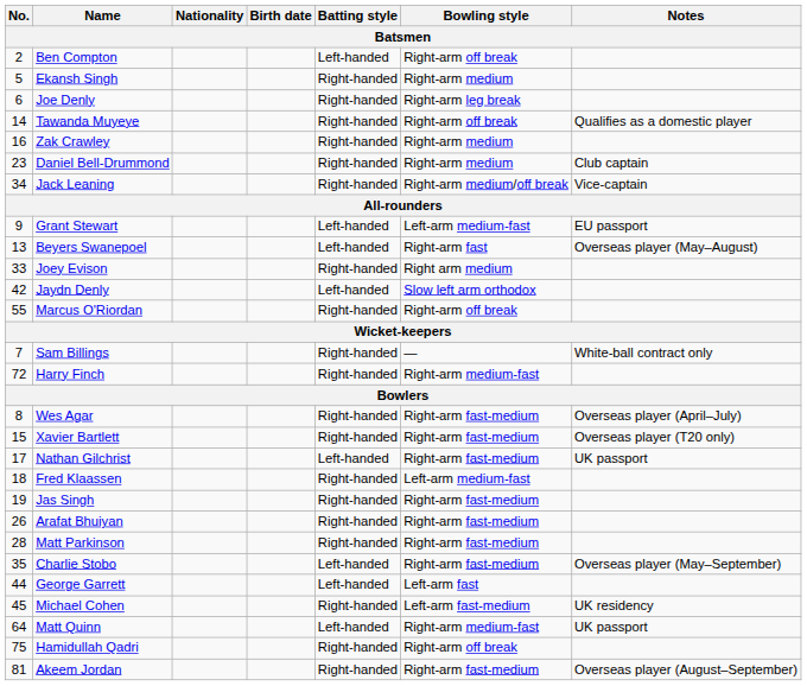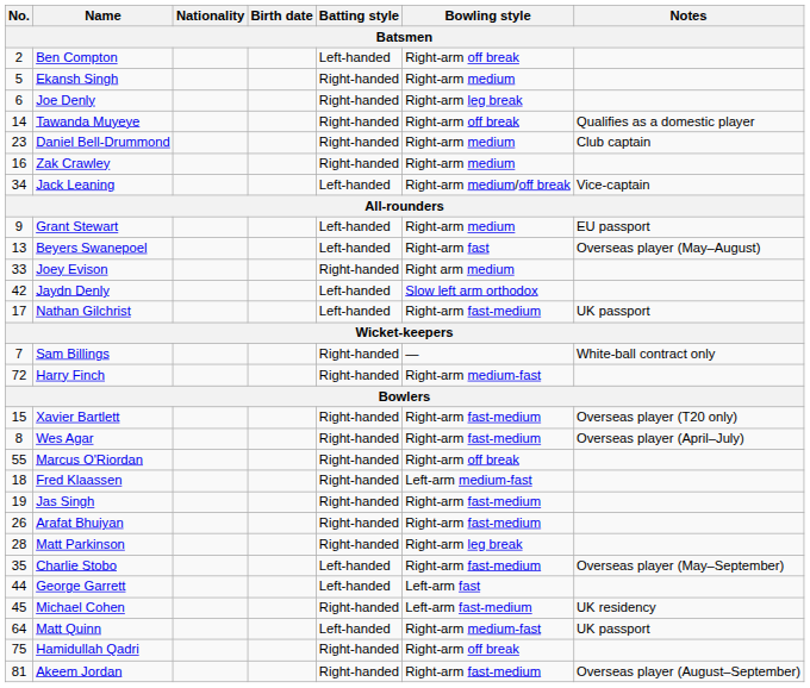 <table class="wikitable">
 <tr>
 <th>No.</th>
 <th>Name</th>
 <th>Nationality</th>
 <th>Birth date</th>
 <th>Batting style</th>
 <th>Bowling style</th>
 <th>Notes</th>
 </tr>
 <tr>
 <th colspan="7">Batsmen</th>
 </tr>
 <tr>
 <td style="text-align:center">2</td>
 <td><a href='#'>Ben Compton</a></td>
 <td></td>
 <td></td>
 <td>Left-handed</td>
 <td>Right-arm <a href='#'>off break</a></td>
 <td></td>
 </tr>
 <tr>
 <td style="text-align:center">5</td>
 <td><a href='#'>Ekansh Singh</a></td>
 <td></td>
 <td></td>
 <td>Right-handed</td>
 <td>Right-arm <a href='#'>medium</a></td>
 <td></td>
 </tr>
 <tr>
 <td style="text-align:center">6</td>
 <td><a href='#'>Joe Denly</a></td>
 <td></td>
 <td></td>
 <td>Right-handed</td>
 <td>Right-arm <a href='#'>leg break</a></td>
 <td></td>
 </tr>
 <tr>
 <td style="text-align:center">14</td>
 <td><a href='#'>Tawanda Muyeye</a></td>
 <td></td>
 <td></td>
 <td>Right-handed</td>
 <td>Right-arm <a href='#'>off break</a></td>
 <td>Qualifies as a domestic player</td>
 </tr>
 <tr>
+<td style="text-align:center">23</td>
+<td><a href='#'>Daniel Bell-Drummond</a></td>
+<td></td>
+<td></td>
+<td>Right-handed</td>
+<td>Right-arm <a href='#'>medium</a></td>
+<td>Club captain</td>
+</tr>
+<tr>
 <td style="text-align:center">16</td>
 <td><a href='#'>Zak Crawley</a></td>
 <td></td>
 <td></td>
 <td>Right-handed</td>
 <td>Right-arm <a href='#'>medium</a></td>
 <td></td>
 </tr>
 <tr>
-<td style="text-align:center">23</td>
-<td><a href='#'>Daniel Bell-Drummond</a></td>
-<td></td>
-<td></td>
-<td>Right-handed</td>
-<td>Right-arm <a href='#'>medium</a></td>
-<td>Club captain</td>
-</tr>
-<tr>
 <td style="text-align:center">34</td>
 <td><a href='#'>Jack Leaning</a></td>
 <td></td>
 <td></td>
-<td>Right-handed</td>
+<td>Left-handed</td>
 <td>Right-arm <a href='#'>medium</a>/<a href='#'>off break</a></td>
 <td>Vice-captain</td>
 </tr>
 <tr>
 <th colspan="7">All-rounders</th>
 </tr>
 <tr>
 <td style="text-align:center">9</td>
 <td><a href='#'>Grant Stewart</a></td>
 <td></td>
 <td></td>
 <td>Left-handed</td>
-<td>Left-arm <a href='#'>medium-fast</a></td>
+<td>Right-arm <a href='#'>medium</a></td>
 <td>EU passport</td>
 </tr>
 <tr>
 <td style="text-align:center">13</td>
 <td><a href='#'>Beyers Swanepoel</a></td>
 <td></td>
 <td></td>
 <td>Left-handed</td>
 <td>Right-arm <a href='#'>fast</a></td>
 <td>Overseas player (May–August)</td>
 </tr>
 <tr>
 <td style="text-align:center">33</td>
 <td><a href='#'>Joey Evison</a></td>
 <td></td>
 <td></td>
 <td>Right-handed</td>
 <td>Right arm <a href='#'>medium</a></td>
 <td></td>
 </tr>
 <tr>
 <td style="text-align:center">42</td>
 <td><a href='#'>Jaydn Denly</a></td>
 <td></td>
 <td></td>
 <td>Left-handed</td>
 <td><a href='#'>Slow left arm orthodox</a></td>
 <td></td>
 </tr>
 <tr>
-<td style="text-align:center">55</td>
-<td><a href='#'>Marcus O'Riordan</a></td>
+<td style="text-align:center">17</td>
+<td><a href='#'>Nathan Gilchrist</a></td>
 <td></td>
 <td></td>
-<td>Right-handed</td>
-<td>Right-arm <a href='#'>off break</a></td>
-<td></td>
+<td>Left-handed</td>
+<td>Right-arm <a href='#'>fast-medium</a></td>
+<td>UK passport</td>
 </tr>
 <tr>
 <th colspan="7">Wicket-keepers</th>
 </tr>
 <tr>
 <td style="text-align:center">7</td>
 <td><a href='#'>Sam Billings</a></td>
 <td></td>
 <td></td>
 <td>Right-handed</td>
 <td>—</td>
 <td>White-ball contract only</td>
 </tr>
 <tr>
 <td style="text-align:center">72</td>
 <td><a href='#'>Harry Finch</a></td>
 <td></td>
 <td></td>
 <td>Right-handed</td>
 <td>Right-arm <a href='#'>medium-fast</a></td>
 <td></td>
 </tr>
 <tr>
 <th colspan="7">Bowlers</th>
 </tr>
 <tr>
+<td style="text-align:center">15</td>
+<td><a href='#'>Xavier Bartlett</a></td>
+<td></td>
+<td></td>
+<td>Right-handed</td>
+<td>Right-arm <a href='#'>fast-medium</a></td>
+<td>Overseas player (T20 only)</td>
+</tr>
+<tr>
 <td style="text-align:center">8</td>
 <td><a href='#'>Wes Agar</a></td>
 <td></td>
 <td></td>
 <td>Right-handed</td>
 <td>Right-arm <a href='#'>fast-medium</a></td>
 <td>Overseas player (April–July)</td>
 </tr>
 <tr>
-<td style="text-align:center">15</td>
-<td><a href='#'>Xavier Bartlett</a></td>
+<td style="text-align:center">55</td>
+<td><a href='#'>Marcus O'Riordan</a></td>
 <td></td>
 <td></td>
 <td>Right-handed</td>
-<td>Right-arm <a href='#'>fast-medium</a></td>
-<td>Overseas player (T20 only)</td>
-</tr>
-<tr>
-<td style="text-align:center">17</td>
-<td><a href='#'>Nathan Gilchrist</a></td>
+<td>Right-arm <a href='#'>off break</a></td>
 <td></td>
-<td></td>
-<td>Left-handed</td>
-<td>Right-arm <a href='#'>fast-medium</a></td>
-<td>UK passport</td>
 </tr>
 <tr>
 <td style="text-align:center">18</td>
 <td><a href='#'>Fred Klaassen</a></td>
 <td></td>
 <td></td>
 <td>Right-handed</td>
 <td>Left-arm <a href='#'>medium-fast</a></td>
 <td></td>
 </tr>
 <tr>
 <td style="text-align:center">19</td>
 <td><a href='#'>Jas Singh</a></td>
 <td></td>
 <td></td>
 <td>Right-handed</td>
 <td>Right-arm <a href='#'>fast-medium</a></td>
 <td></td>
 </tr>
 <tr>
 <td style="text-align:center">26</td>
 <td><a href='#'>Arafat Bhuiyan</a></td>
 <td></td>
 <td></td>
 <td>Right-handed</td>
 <td>Right-arm <a href='#'>fast-medium</a></td>
 <td></td>
 </tr>
 <tr>
 <td style="text-align:center">28</td>
 <td><a href='#'>Matt Parkinson</a></td>
 <td></td>
 <td></td>
 <td>Right-handed</td>
-<td>Right-arm <a href='#'>fast-medium</a></td>
+<td>Right-arm <a href='#'>leg break</a></td>
 <td></td>
 </tr>
 <tr>
 <td style="text-align:center">35</td>
 <td><a href='#'>Charlie Stobo</a></td>
 <td></td>
 <td></td>
 <td>Left-handed</td>
 <td>Right-arm <a href='#'>fast-medium</a></td>
 <td>Overseas player (May–September)</td>
 </tr>
 <tr>
 <td style="text-align:center">44</td>
 <td><a href='#'>George Garrett</a></td>
 <td></td>
 <td></td>
 <td>Left-handed</td>
 <td>Left-arm <a href='#'>fast</a></td>
 <td></td>
 </tr>
 <tr>
 <td style="text-align:center">45</td>
 <td><a href='#'>Michael Cohen</a></td>
 <td></td>
 <td></td>
 <td>Right-handed</td>
 <td>Left-arm <a href='#'>fast-medium</a></td>
 <td>UK residency</td>
 </tr>
 <tr>
 <td style="text-align:center">64</td>
 <td><a href='#'>Matt Quinn</a></td>
 <td></td>
 <td></td>
 <td>Left-handed</td>
 <td>Right-arm <a href='#'>medium-fast</a></td>
 <td>UK passport</td>
 </tr>
 <tr>
 <td style="text-align:center">75</td>
 <td><a href='#'>Hamidullah Qadri</a></td>
 <td></td>
 <td></td>
 <td>Right-handed</td>
 <td>Right-arm <a href='#'>off break</a></td>
 <td></td>
 </tr>
 <tr>
 <td style="text-align:center">81</td>
 <td><a href='#'>Akeem Jordan</a></td>
 <td></td>
 <td></td>
 <td>Right-handed</td>
 <td>Right-arm <a href='#'>fast-medium</a></td>
 <td>Overseas player (August–September)</td>
 </tr>
 </table>
